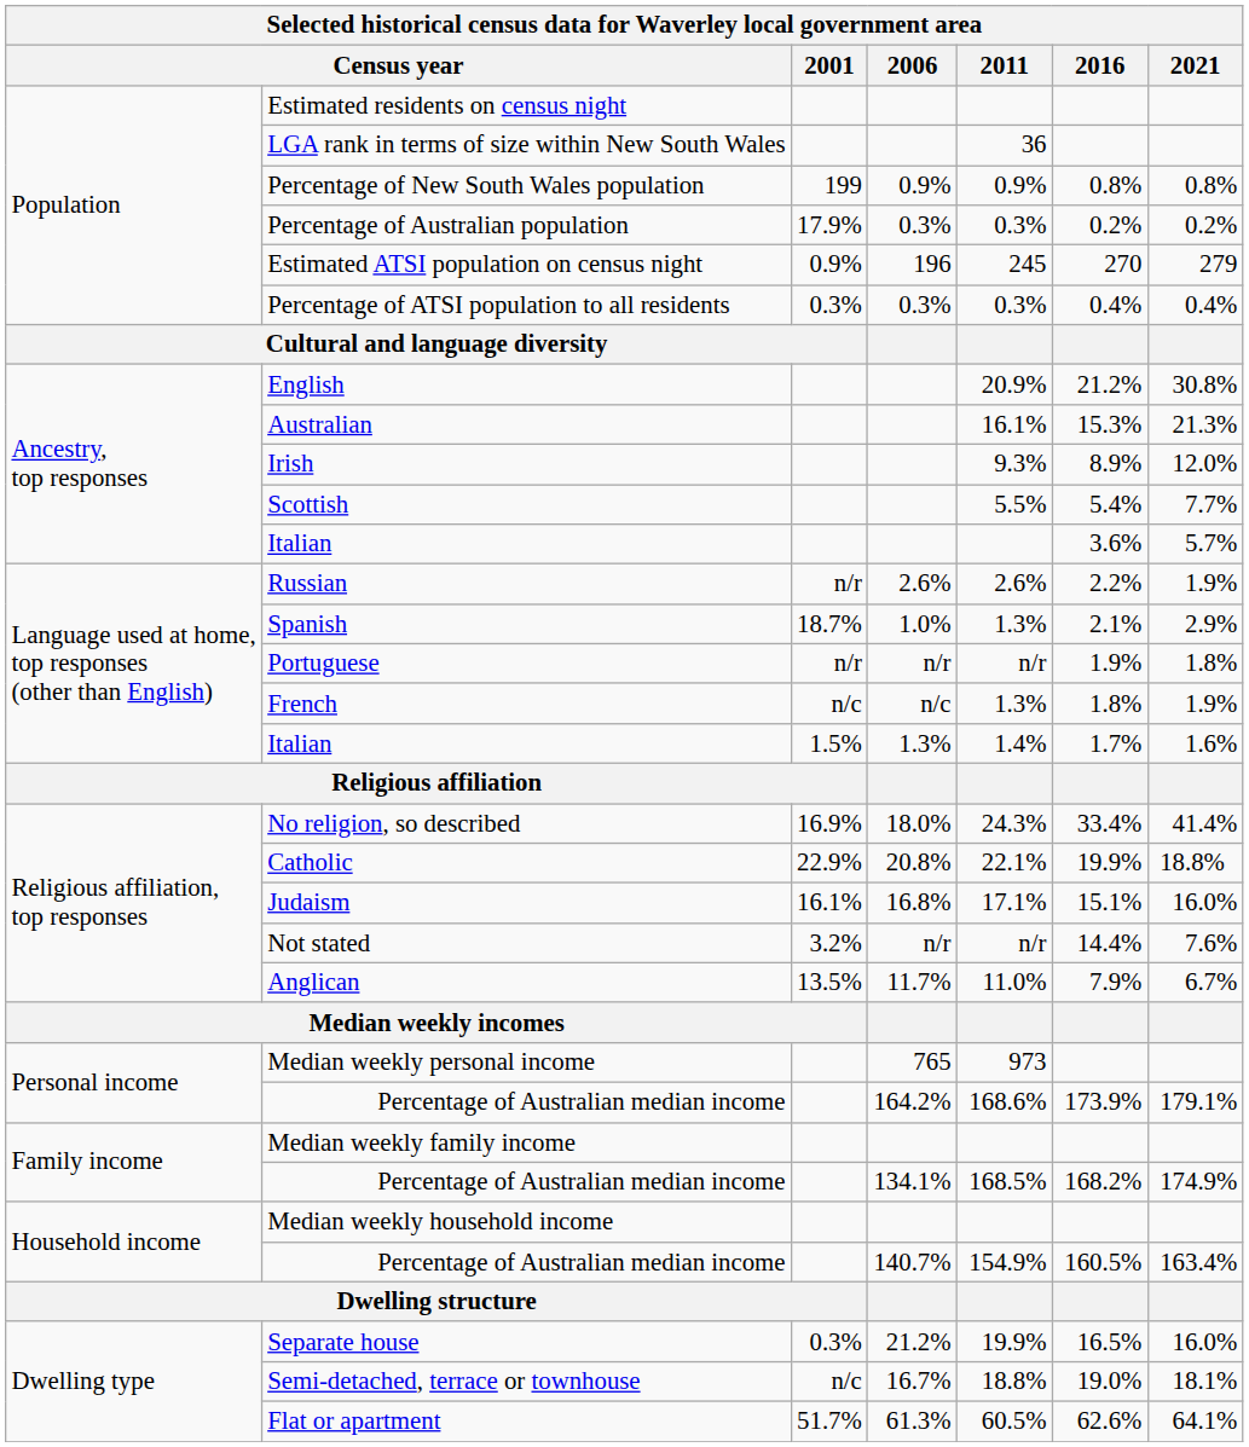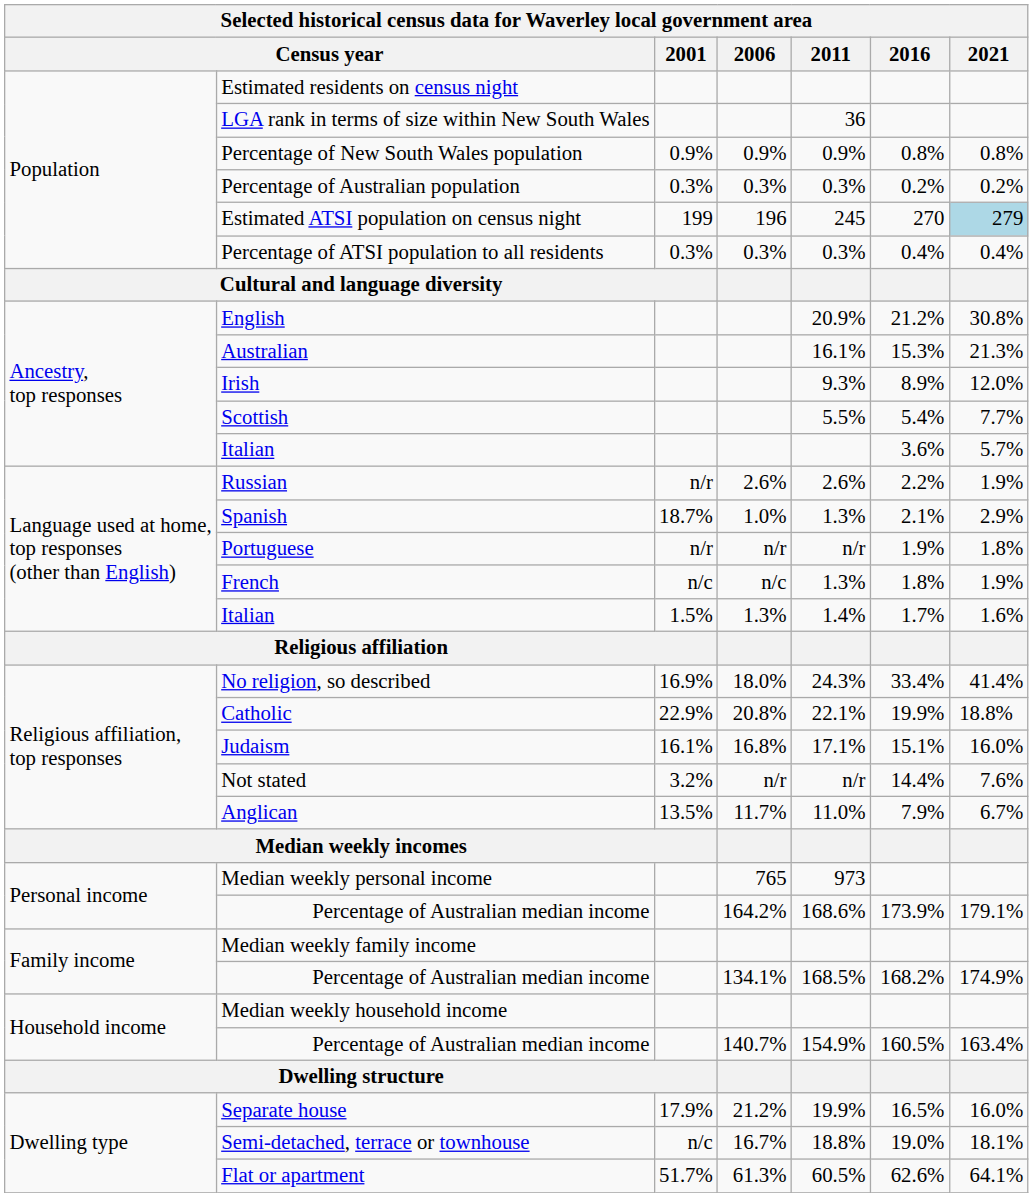 <table class="wikitable">
 <tr>
 <th colspan=8>Selected historical census data for Waverley local government area</th>
 </tr>
 <tr>
 <th colspan=3>Census year</th>
 <th>2001</th>
 <th>2006</th>
 <th>2011</th>
 <th>2016</th>
 <th>2021</th>
 </tr>
 <tr>
 <td rowspan=6 colspan="2">Population</td>
 <td>Estimated residents on <a href='#'>census night</a></td>
 <td align="right"></td>
 <td align="right"> </td>
 <td align="right"> </td>
 <td align="right"> </td>
 <td align="right"> </td>
 </tr>
 <tr>
 <td><a href='#'>LGA</a> rank in terms of size within New South Wales</td>
 <td align="right"></td>
 <td align="right"></td>
 <td align="right">36</td>
 <td align="right"></td>
 <td align="right"></td>
 </tr>
 <tr>
 <td>Percentage of New South Wales population</td>
-<td align="right">199</td>
+<td align="right">0.9%</td>
 <td align="right"> 0.9%</td>
 <td align="right"> 0.9%</td>
 <td align="right"> 0.8%</td>
 <td align="right"> 0.8%</td>
 </tr>
 <tr>
 <td>Percentage of Australian population</td>
-<td align="right">17.9%</td>
+<td align="right">0.3%</td>
 <td align="right"> 0.3%</td>
 <td align="right"> 0.3%</td>
 <td align="right"> 0.2%</td>
 <td align="right"> 0.2%</td>
 </tr>
 <tr>
 <td>Estimated <a href='#'>ATSI</a> population on census night</td>
-<td align="right">0.9%</td>
+<td align="right">199</td>
 <td align="right"> 196</td>
 <td align="right"> 245</td>
 <td align="right"> 270</td>
-<td align="right"> 279</td>
+<td align="right" style="background: lightblue;"> 279</td>
 </tr>
 <tr>
 <td>Percentage of ATSI population to all residents</td>
 <td align="right">0.3%</td>
 <td align="right"> 0.3%</td>
 <td align="right"> 0.3%</td>
 <td align="right"> 0.4%</td>
 <td align="right"> 0.4%</td>
 </tr>
 <tr>
 <th colspan=4>Cultural and language diversity</th>
 <th></th>
 <th></th>
 <th></th>
 <th></th>
 </tr>
 <tr>
 <td rowspan=5 colspan=2><a href='#'>Ancestry</a>,<br>top responses</td>
 <td><a href='#'>English</a></td>
 <td align="right"></td>
 <td align="right"></td>
 <td align="right">20.9%</td>
 <td align="right"> 21.2%</td>
 <td align="right"> 30.8%</td>
 </tr>
 <tr>
 <td><a href='#'>Australian</a></td>
 <td align="right"></td>
 <td align="right"></td>
 <td align="right">16.1%</td>
 <td align="right"> 15.3%</td>
 <td align="right"> 21.3%</td>
 </tr>
 <tr>
 <td><a href='#'>Irish</a></td>
 <td align="right"></td>
 <td align="right"></td>
 <td align="right">9.3%</td>
 <td align="right"> 8.9%</td>
 <td align="right"> 12.0%</td>
 </tr>
 <tr>
 <td><a href='#'>Scottish</a></td>
 <td align="right"></td>
 <td align="right"></td>
 <td align="right">5.5%</td>
 <td align="right"> 5.4%</td>
 <td align="right"> 7.7%</td>
 </tr>
 <tr>
 <td><a href='#'>Italian</a></td>
 <td align="right"></td>
 <td align="right"></td>
 <td align="right"></td>
 <td align="right">3.6%</td>
 <td align="right"> 5.7%</td>
 </tr>
 <tr>
 <td rowspan=5 colspan=2>Language used at home,<br>top responses<br>(other than <a href='#'>English</a>)</td>
 <td><a href='#'>Russian</a></td>
 <td align="right">n/r</td>
 <td align="right"> 2.6%</td>
 <td align="right"> 2.6%</td>
 <td align="right"> 2.2%</td>
 <td align="right"> 1.9%</td>
 </tr>
 <tr>
 <td><a href='#'>Spanish</a></td>
 <td align="right">18.7%</td>
 <td align="right">1.0%</td>
 <td align="right"> 1.3%</td>
 <td align="right"> 2.1%</td>
 <td align="right"> 2.9%</td>
 </tr>
 <tr>
 <td><a href='#'>Portuguese</a></td>
 <td align="right">n/r</td>
 <td align="right">n/r</td>
 <td align="right">n/r</td>
 <td align="right">1.9%</td>
 <td align="right"> 1.8%</td>
 </tr>
 <tr>
 <td><a href='#'>French</a></td>
 <td align="right">n/c</td>
 <td align="right">n/c</td>
 <td align="right">1.3%</td>
 <td align="right"> 1.8%</td>
 <td align="right"> 1.9%</td>
 </tr>
 <tr>
 <td><a href='#'>Italian</a></td>
 <td align="right">1.5%</td>
 <td align="right"> 1.3%</td>
 <td align="right"> 1.4%</td>
 <td align="right"> 1.7%</td>
 <td align="right"> 1.6%</td>
 </tr>
 <tr>
 <th colspan=4>Religious affiliation</th>
 <th></th>
 <th></th>
 <th></th>
 <th></th>
 </tr>
 <tr>
 <td rowspan=5 colspan=2>Religious affiliation,<br>top responses</td>
 <td><a href='#'>No religion</a>, so described</td>
 <td align="right">16.9%</td>
 <td align="right"> 18.0%</td>
 <td align="right"> 24.3%</td>
 <td align="right"> 33.4%</td>
 <td align="right"> 41.4%</td>
 </tr>
 <tr>
 <td><a href='#'>Catholic</a></td>
 <td align="right">22.9%</td>
 <td align="right"> 20.8%</td>
 <td align="right"> 22.1%</td>
 <td align="right"> 19.9%</td>
 <td> 18.8%</td>
 </tr>
 <tr>
 <td><a href='#'>Judaism</a></td>
 <td align="right">16.1%</td>
 <td align="right"> 16.8%</td>
 <td align="right"> 17.1%</td>
 <td align="right"> 15.1%</td>
 <td align="right"> 16.0%</td>
 </tr>
 <tr>
 <td>Not stated</td>
 <td align="right">3.2%</td>
 <td align="right">n/r</td>
 <td align="right">n/r</td>
 <td align="right"> 14.4%</td>
 <td align="right"> 7.6%</td>
 </tr>
 <tr>
 <td><a href='#'>Anglican</a></td>
 <td align="right">13.5%</td>
 <td align="right"> 11.7%</td>
 <td align="right"> 11.0%</td>
 <td align="right"> 7.9%</td>
 <td align="right"> 6.7%</td>
 </tr>
 <tr>
 <th colspan=4>Median weekly incomes</th>
 <th></th>
 <th></th>
 <th></th>
 <th></th>
 </tr>
 <tr>
 <td rowspan=2 colspan=2>Personal income</td>
 <td>Median weekly personal income</td>
 <td align="right"></td>
 <td align="right">765</td>
 <td align="right"> 973</td>
 <td align="right"> </td>
 <td align="right"> </td>
 </tr>
 <tr>
 <td align="right">Percentage of Australian median income</td>
 <td align="right"></td>
 <td align="right">164.2%</td>
 <td align="right"> 168.6%</td>
 <td align="right"> 173.9%</td>
 <td align="right"> 179.1%</td>
 </tr>
 <tr>
 <td rowspan=2 colspan=2>Family income</td>
 <td>Median weekly family income</td>
 <td align="right"></td>
 <td align="right"></td>
 <td align="right"> </td>
 <td align="right"> </td>
 <td align="right"> </td>
 </tr>
 <tr>
 <td align="right">Percentage of Australian median income</td>
 <td align="right"></td>
 <td align="right">134.1%</td>
 <td align="right"> 168.5%</td>
 <td align="right"> 168.2%</td>
 <td align="right"> 174.9%</td>
 </tr>
 <tr>
 <td rowspan=2 colspan=2>Household income</td>
 <td>Median weekly household income</td>
 <td align="right"></td>
 <td align="right"></td>
 <td align="right"> </td>
 <td align="right"> </td>
 <td align="right"> </td>
 </tr>
 <tr>
 <td align="right">Percentage of Australian median income</td>
 <td align="right"></td>
 <td align="right">140.7%</td>
 <td align="right"> 154.9%</td>
 <td align="right"> 160.5%</td>
 <td align="right"> 163.4%</td>
 </tr>
 <tr>
 <th colspan=4>Dwelling structure</th>
 <th></th>
 <th></th>
 <th></th>
 <th></th>
 </tr>
 <tr>
 <td rowspan=4 colspan=2>Dwelling type</td>
 <td><a href='#'>Separate house</a></td>
-<td align="right">0.3%</td>
+<td align="right">17.9%</td>
 <td align="right"> 21.2%</td>
 <td align="right"> 19.9%</td>
 <td align="right"> 16.5%</td>
 <td align="right"> 16.0%</td>
 </tr>
 <tr>
 <td><a href='#'>Semi-detached</a>, <a href='#'>terrace</a> or <a href='#'>townhouse</a></td>
 <td align="right">n/c</td>
 <td align="right"> 16.7%</td>
 <td align="right"> 18.8%</td>
 <td align="right"> 19.0%</td>
 <td align="right"> 18.1%</td>
 </tr>
 <tr>
 <td><a href='#'>Flat or apartment</a></td>
 <td align="right">51.7%</td>
 <td align="right"> 61.3%</td>
 <td align="right"> 60.5%</td>
 <td align="right"> 62.6%</td>
 <td align="right"> 64.1%</td>
 </tr>
 </table>
